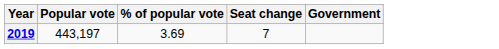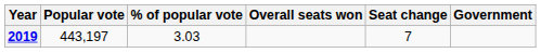 <table class="wikitable" style="text-align:center">
 <tr>
 <th>Year</th>
 <th>Popular vote</th>
 <th>% of popular vote</th>
+<th>Overall seats won</th>
 <th>Seat change</th>
 <th rowspan=1>Government</th>
 </tr>
 <tr>
 <th><a href='#'>2019</a></th>
 <td>443,197</td>
-<td>3.69</td>
+<td>3.03</td>
+<td></td>
 <td> 7</td>
 <td></td>
 </tr>
 </table>
